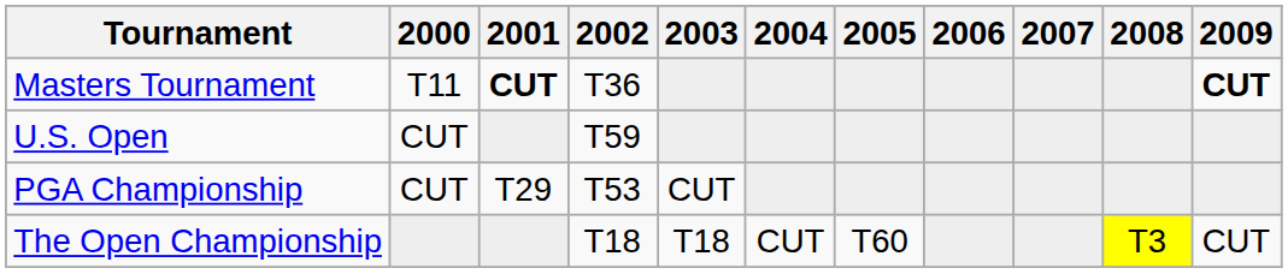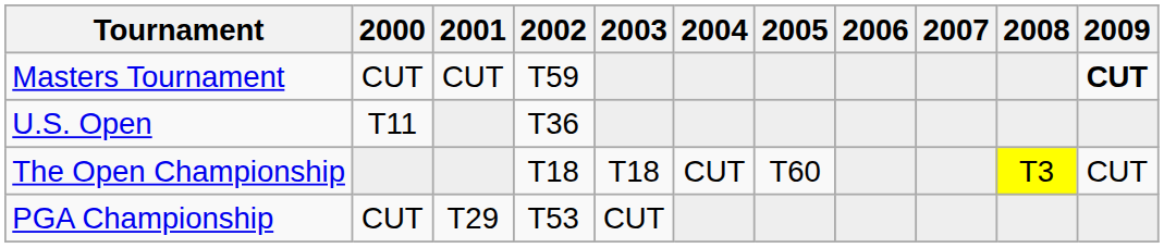 <table class="wikitable" style="font-size:95%;text-align:center;">
 <tr>
 <th>Tournament</th>
 <th>2000</th>
 <th>2001</th>
 <th>2002</th>
 <th>2003</th>
 <th>2004</th>
 <th>2005</th>
 <th>2006</th>
 <th>2007</th>
 <th>2008</th>
 <th>2009</th>
 </tr>
 <tr>
 <td align=left><a href='#'>Masters Tournament</a></td>
-<td>T11</td>
-<td><strong>CUT</strong></td>
-<td>T36</td>
+<td>CUT</td>
+<td>CUT</td>
+<td>T59</td>
 <td style="background:#eeeeee;"></td>
 <td style="background:#eeeeee;"></td>
 <td style="background:#eeeeee;"></td>
 <td style="background:#eeeeee;"></td>
 <td style="background:#eeeeee;"></td>
 <td style="background:#eeeeee;"></td>
 <td><strong>CUT</strong></td>
 </tr>
 <tr>
 <td align=left><a href='#'>U.S. Open</a></td>
-<td>CUT</td>
+<td>T11</td>
 <td style="background:#eeeeee;"></td>
-<td>T59</td>
+<td>T36</td>
 <td style="background:#eeeeee;"></td>
-<td style="background:#eeeeee;"></td>
-<td style="background:#eeeeee;"></td>
-<td style="background:#eeeeee;"></td>
-<td style="background:#eeeeee;"></td>
-<td style="background:#eeeeee;"></td>
-<td style="background:#eeeeee;"></td>
-</tr>
-<tr>
-<td align=left><a href='#'>PGA Championship</a></td>
-<td>CUT</td>
-<td>T29</td>
-<td>T53</td>
-<td>CUT</td>
 <td style="background:#eeeeee;"></td>
 <td style="background:#eeeeee;"></td>
 <td style="background:#eeeeee;"></td>
 <td style="background:#eeeeee;"></td>
 <td style="background:#eeeeee;"></td>
 <td style="background:#eeeeee;"></td>
 </tr>
 <tr>
 <td align=left><a href='#'>The Open Championship</a></td>
 <td style="background:#eeeeee;"></td>
 <td style="background:#eeeeee;"></td>
 <td>T18</td>
 <td>T18</td>
 <td>CUT</td>
 <td>T60</td>
 <td style="background:#eeeeee;"></td>
 <td style="background:#eeeeee;"></td>
 <td style="background:yellow;">T3</td>
 <td>CUT</td>
 </tr>
+<tr>
+<td align=left><a href='#'>PGA Championship</a></td>
+<td>CUT</td>
+<td>T29</td>
+<td>T53</td>
+<td>CUT</td>
+<td style="background:#eeeeee;"></td>
+<td style="background:#eeeeee;"></td>
+<td style="background:#eeeeee;"></td>
+<td style="background:#eeeeee;"></td>
+<td style="background:#eeeeee;"></td>
+<td style="background:#eeeeee;"></td>
+</tr>
 </table>
